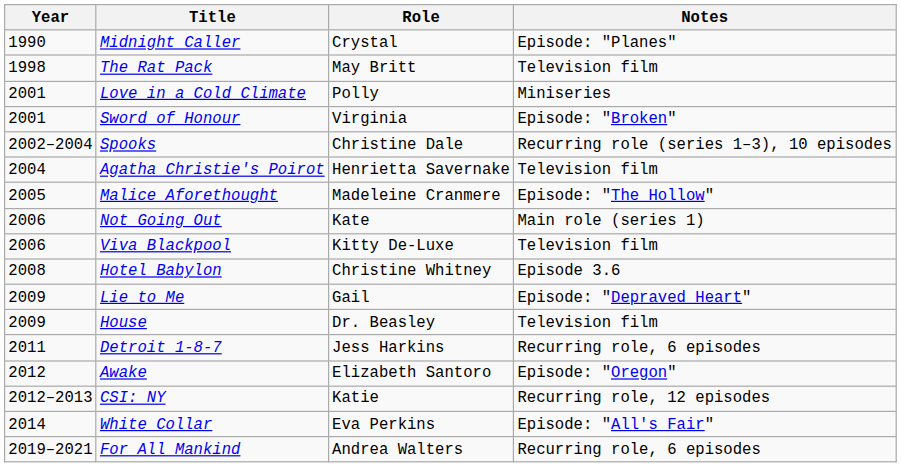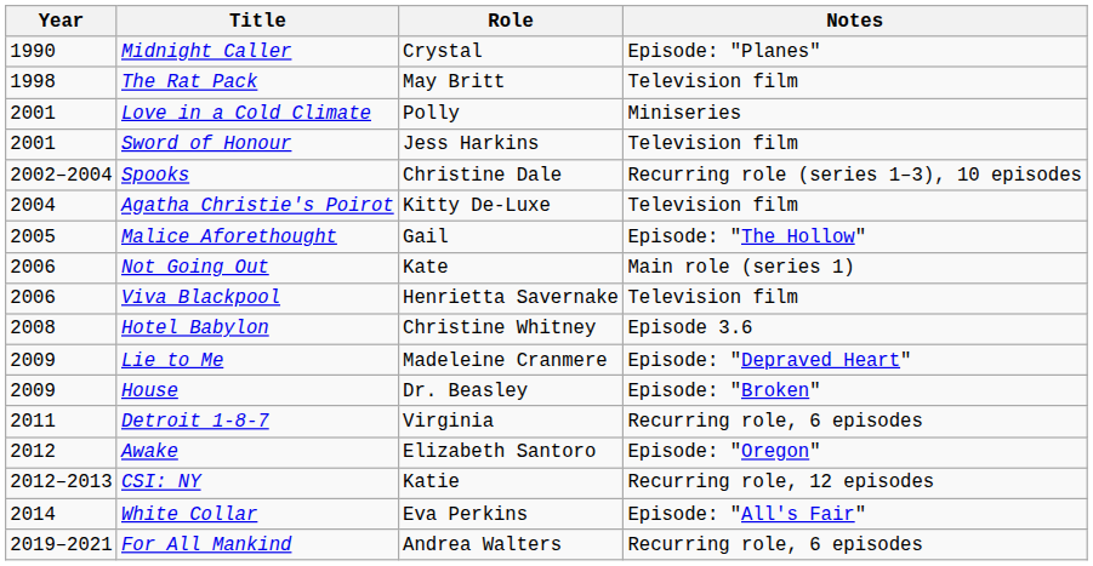 <table class="wikitable sortable">
 <tr>
 <th>Year</th>
 <th>Title</th>
 <th>Role</th>
 <th class="unsortable">Notes</th>
 </tr>
 <tr>
 <td>1990</td>
 <td><em><a href='#'>Midnight Caller</a></em></td>
 <td>Crystal</td>
 <td>Episode: "Planes"</td>
 </tr>
 <tr>
 <td>1998</td>
 <td><em><a href='#'>The Rat Pack</a></em></td>
 <td>May Britt</td>
 <td>Television film</td>
 </tr>
 <tr>
 <td>2001</td>
 <td><em><a href='#'>Love in a Cold Climate</a></em></td>
 <td>Polly</td>
 <td>Miniseries</td>
 </tr>
 <tr>
 <td>2001</td>
 <td><em><a href='#'>Sword of Honour</a></em></td>
-<td>Virginia</td>
-<td>Episode: "<a href='#'>Broken</a>"</td>
+<td>Jess Harkins</td>
+<td>Television film</td>
 </tr>
 <tr>
 <td>2002–2004</td>
 <td><em><a href='#'>Spooks</a></em></td>
 <td>Christine Dale</td>
 <td>Recurring role (series 1–3), 10 episodes</td>
 </tr>
 <tr>
 <td>2004</td>
 <td><em><a href='#'>Agatha Christie's Poirot</a></em></td>
-<td>Henrietta Savernake</td>
+<td>Kitty De-Luxe</td>
 <td>Television film</td>
 </tr>
 <tr>
 <td>2005</td>
 <td><em><a href='#'>Malice Aforethought</a></em></td>
-<td>Madeleine Cranmere</td>
+<td>Gail</td>
 <td>Episode: "<a href='#'>The Hollow</a>"</td>
 </tr>
 <tr>
 <td>2006</td>
 <td><em><a href='#'>Not Going Out</a></em></td>
 <td>Kate</td>
 <td>Main role (series 1)</td>
 </tr>
 <tr>
 <td>2006</td>
 <td><em><a href='#'>Viva Blackpool</a></em></td>
-<td>Kitty De-Luxe</td>
+<td>Henrietta Savernake</td>
 <td>Television film</td>
 </tr>
 <tr>
 <td>2008</td>
 <td><em><a href='#'>Hotel Babylon</a></em></td>
 <td>Christine Whitney</td>
 <td>Episode 3.6</td>
 </tr>
 <tr>
 <td>2009</td>
 <td><em><a href='#'>Lie to Me</a></em></td>
-<td>Gail</td>
+<td>Madeleine Cranmere</td>
 <td>Episode: "<a href='#'>Depraved Heart</a>"</td>
 </tr>
 <tr>
 <td>2009</td>
 <td><em><a href='#'>House</a></em></td>
 <td>Dr. Beasley</td>
-<td>Television film</td>
+<td>Episode: "<a href='#'>Broken</a>"</td>
 </tr>
 <tr>
 <td>2011</td>
 <td><em><a href='#'>Detroit 1-8-7</a></em></td>
-<td>Jess Harkins</td>
+<td>Virginia</td>
 <td>Recurring role, 6 episodes</td>
 </tr>
 <tr>
 <td>2012</td>
 <td><em><a href='#'>Awake</a></em></td>
 <td>Elizabeth Santoro</td>
 <td>Episode: "<a href='#'>Oregon</a>"</td>
 </tr>
 <tr>
 <td>2012–2013</td>
 <td><em><a href='#'>CSI: NY</a></em></td>
 <td>Katie</td>
 <td>Recurring role, 12 episodes</td>
 </tr>
 <tr>
 <td>2014</td>
 <td><em><a href='#'>White Collar</a></em></td>
 <td>Eva Perkins</td>
 <td>Episode: "<a href='#'>All's Fair</a>"</td>
 </tr>
 <tr>
 <td>2019–2021</td>
 <td><em><a href='#'>For All Mankind</a></em></td>
 <td>Andrea Walters</td>
 <td>Recurring role, 6 episodes</td>
 </tr>
 </table>
